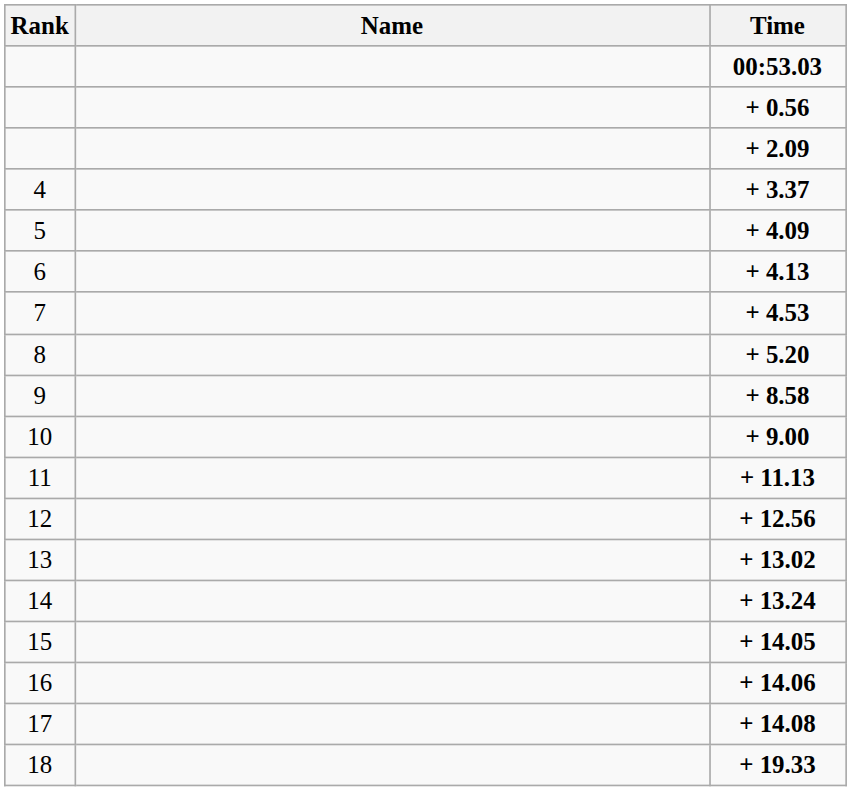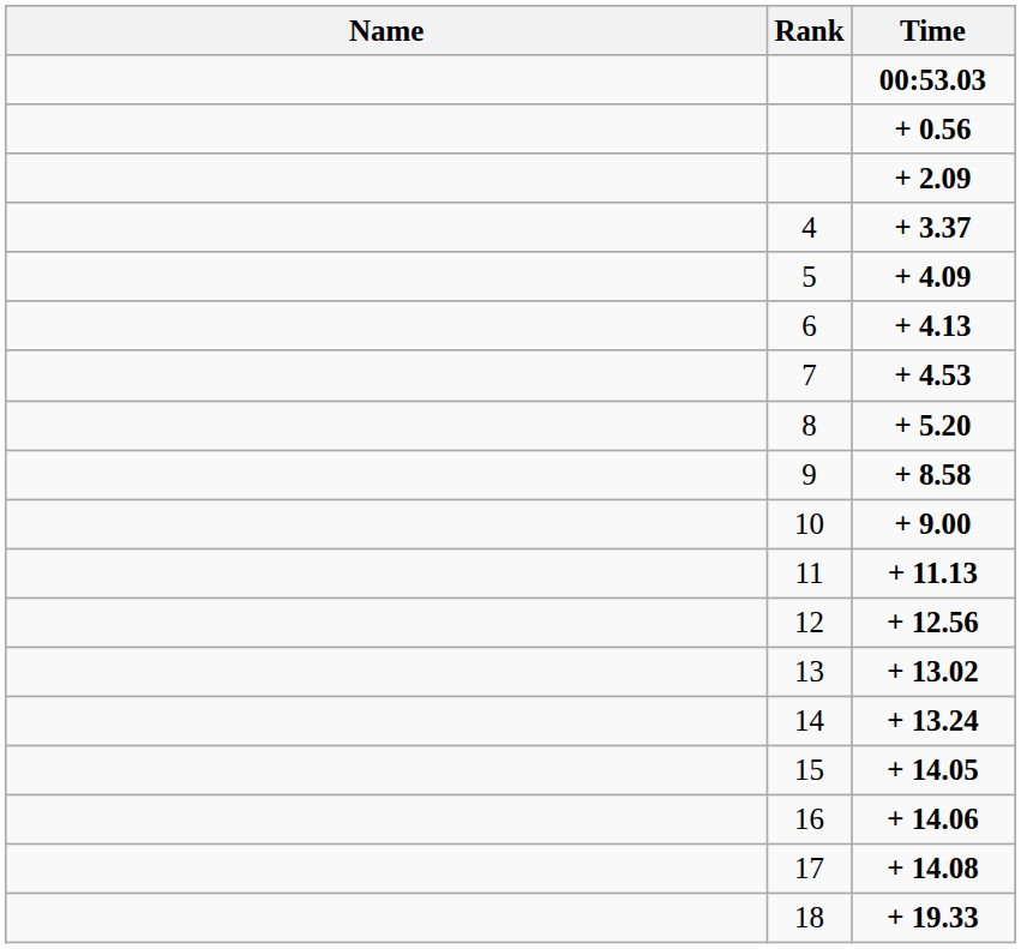 <table class=wikitable style="font-size:95%">
 <tr>
+<th style="width:25em">Name</th>
 <th>Rank</th>
-<th style="width:25em">Name</th>
 <th style="width:5em">Time</th>
 </tr>
 <tr>
+<td></td>
 <td align="center"></td>
-<td></td>
 <td align="center"><strong>00:53.03</strong></td>
 </tr>
 <tr>
+<td></td>
 <td align="center"></td>
-<td></td>
 <td align="center"><strong>+ 0.56</strong></td>
 </tr>
 <tr>
+<td></td>
 <td align="center"></td>
-<td></td>
 <td align="center"><strong>+ 2.09</strong></td>
 </tr>
 <tr>
+<td></td>
 <td align="center">4</td>
-<td></td>
 <td align="center"><strong>+ 3.37</strong></td>
 </tr>
 <tr>
+<td></td>
 <td align="center">5</td>
-<td></td>
 <td align="center"><strong>+ 4.09</strong></td>
 </tr>
 <tr>
+<td></td>
 <td align="center">6</td>
-<td></td>
 <td align="center"><strong>+ 4.13</strong></td>
 </tr>
 <tr>
+<td></td>
 <td align="center">7</td>
-<td></td>
 <td align="center"><strong>+ 4.53</strong></td>
 </tr>
 <tr>
+<td></td>
 <td align="center">8</td>
-<td></td>
 <td align="center"><strong>+ 5.20</strong></td>
 </tr>
 <tr>
+<td></td>
 <td align="center">9</td>
-<td></td>
 <td align="center"><strong>+ 8.58</strong></td>
 </tr>
 <tr>
+<td></td>
 <td align="center">10</td>
-<td></td>
 <td align="center"><strong>+ 9.00</strong></td>
 </tr>
 <tr>
+<td></td>
 <td align="center">11</td>
-<td></td>
 <td align="center"><strong>+ 11.13</strong></td>
 </tr>
 <tr>
+<td></td>
 <td align="center">12</td>
-<td></td>
 <td align="center"><strong>+ 12.56</strong></td>
 </tr>
 <tr>
+<td></td>
 <td align="center">13</td>
-<td></td>
 <td align="center"><strong>+ 13.02</strong></td>
 </tr>
 <tr>
+<td></td>
 <td align="center">14</td>
-<td></td>
 <td align="center"><strong>+ 13.24</strong></td>
 </tr>
 <tr>
+<td></td>
 <td align="center">15</td>
-<td></td>
 <td align="center"><strong>+ 14.05</strong></td>
 </tr>
 <tr>
+<td></td>
 <td align="center">16</td>
-<td></td>
 <td align="center"><strong>+ 14.06</strong></td>
 </tr>
 <tr>
+<td></td>
 <td align="center">17</td>
-<td></td>
 <td align="center"><strong>+ 14.08</strong></td>
 </tr>
 <tr>
+<td></td>
 <td align="center">18</td>
-<td></td>
 <td align="center"><strong>+ 19.33</strong></td>
 </tr>
 </table>
